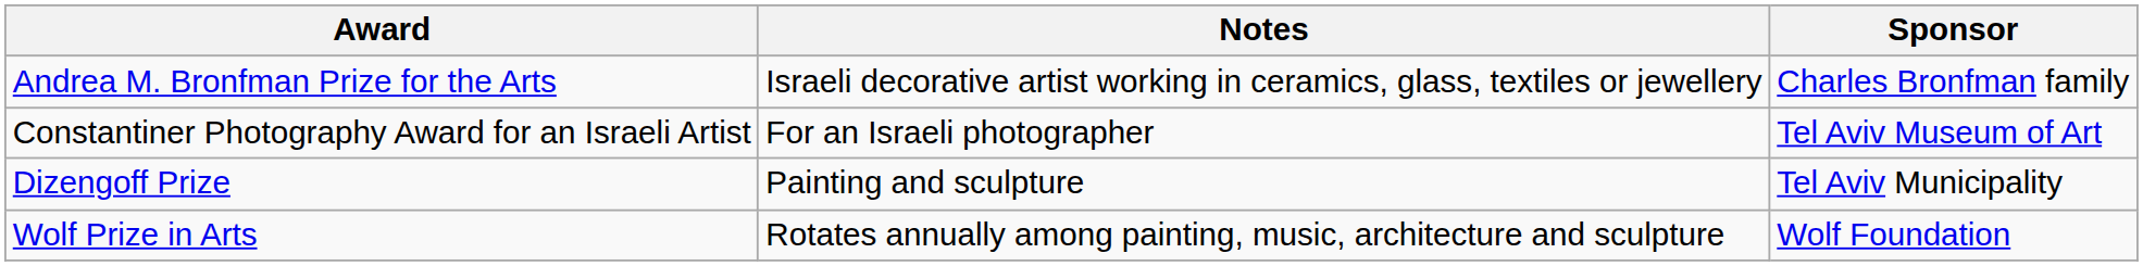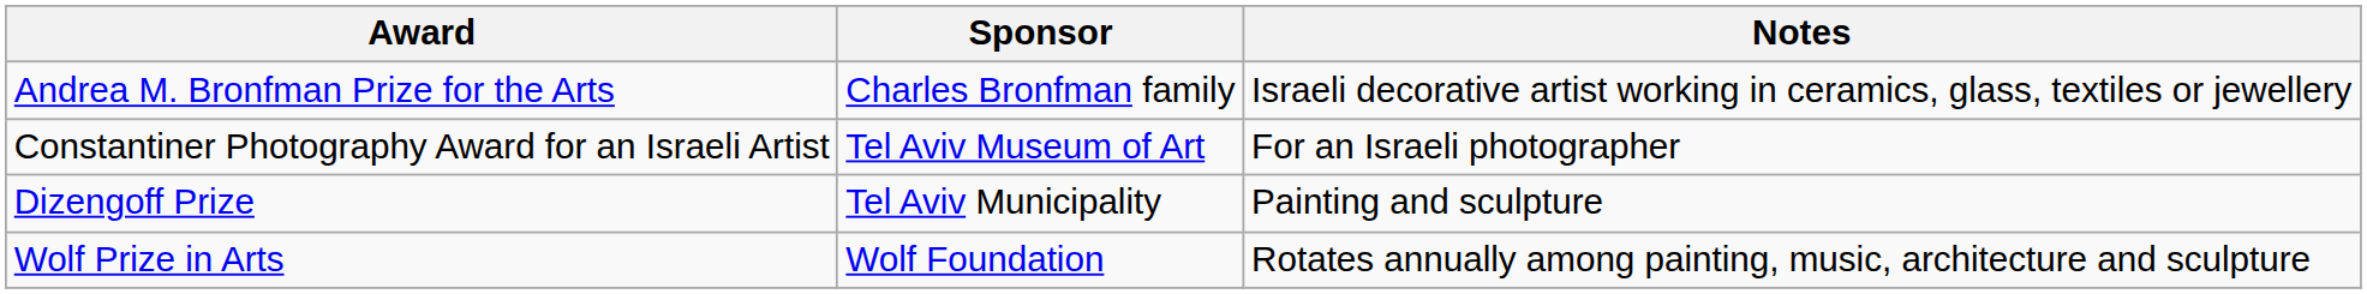 <table class="wikitable sortable">
 <tr>
 <th>Award</th>
+<th>Sponsor</th>
 <th>Notes</th>
-<th>Sponsor</th>
 </tr>
 <tr>
 <td><a href='#'>Andrea M. Bronfman Prize for the Arts</a></td>
+<td><a href='#'>Charles Bronfman</a> family</td>
 <td>Israeli decorative artist working in ceramics, glass, textiles or jewellery</td>
-<td><a href='#'>Charles Bronfman</a> family</td>
 </tr>
 <tr>
 <td>Constantiner Photography Award for an Israeli Artist</td>
+<td><a href='#'>Tel Aviv Museum of Art</a></td>
 <td>For an Israeli photographer</td>
-<td><a href='#'>Tel Aviv Museum of Art</a></td>
 </tr>
 <tr>
 <td><a href='#'>Dizengoff Prize</a></td>
+<td><a href='#'>Tel Aviv</a> Municipality</td>
 <td>Painting and sculpture</td>
-<td><a href='#'>Tel Aviv</a> Municipality</td>
 </tr>
 <tr>
 <td><a href='#'>Wolf Prize in Arts</a></td>
+<td><a href='#'>Wolf Foundation</a></td>
 <td>Rotates annually among painting, music, architecture and sculpture</td>
-<td><a href='#'>Wolf Foundation</a></td>
 </tr>
 </table>
